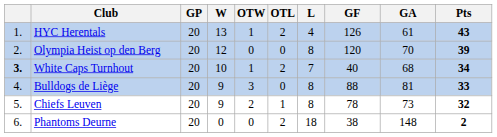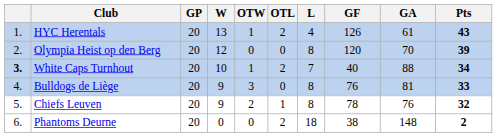 <table class="wikitable">
 <tr>
 <th width="30"></th>
 <th width="200">Club</th>
 <th width="30">GP</th>
 <th width="30">W</th>
 <th width="30">OTW</th>
 <th width="30">OTL</th>
 <th width="30">L</th>
 <th width="70">GF</th>
 <th width="70">GA</th>
 <th width="70">Pts</th>
 </tr>
 <tr bgcolor="#BCD2EE" align="center">
 <td>1.</td>
 <td align="left"><a href='#'>HYC Herentals</a></td>
 <td>20</td>
 <td>13</td>
 <td>1</td>
 <td>2</td>
 <td>4</td>
 <td>126</td>
 <td>61</td>
 <td><strong>43</strong></td>
 </tr>
 <tr bgcolor="#BCD2EE" align="center">
 <td>2.</td>
 <td align="left"><a href='#'>Olympia Heist op den Berg</a></td>
 <td>20</td>
 <td>12</td>
 <td>0</td>
 <td>0</td>
 <td>8</td>
 <td>120</td>
 <td>70</td>
 <td><strong>39</strong></td>
 </tr>
 <tr bgcolor="#BCD2EE" align="center">
 <td><strong>3.</strong></td>
 <td align="left"><a href='#'>White Caps Turnhout</a></td>
 <td>20</td>
 <td>10</td>
 <td>1</td>
 <td>2</td>
 <td>7</td>
 <td>40</td>
-<td>68</td>
+<td>88</td>
 <td><strong>34</strong></td>
 </tr>
 <tr bgcolor="#BCD2EE" align="center">
 <td>4.</td>
 <td align="left"><a href='#'>Bulldogs de Liège</a></td>
 <td>20</td>
 <td>9</td>
 <td>3</td>
 <td>0</td>
 <td>8</td>
-<td>88</td>
+<td>76</td>
 <td>81</td>
 <td><strong>33</strong></td>
 </tr>
 <tr bgcolor="#FFFFFF" align="center">
 <td>5.</td>
 <td align="left"><a href='#'>Chiefs Leuven</a></td>
 <td>20</td>
 <td>9</td>
 <td>2</td>
 <td>1</td>
 <td>8</td>
 <td>78</td>
-<td>73</td>
+<td>76</td>
 <td><strong>32</strong></td>
 </tr>
 <tr bgcolor="#FFFFFF" align="center">
 <td>6.</td>
 <td align="left"><a href='#'>Phantoms Deurne</a></td>
 <td>20</td>
 <td>0</td>
 <td>0</td>
 <td>2</td>
 <td>18</td>
 <td>38</td>
 <td>148</td>
 <td><strong>2</strong></td>
 </tr>
 </table>
